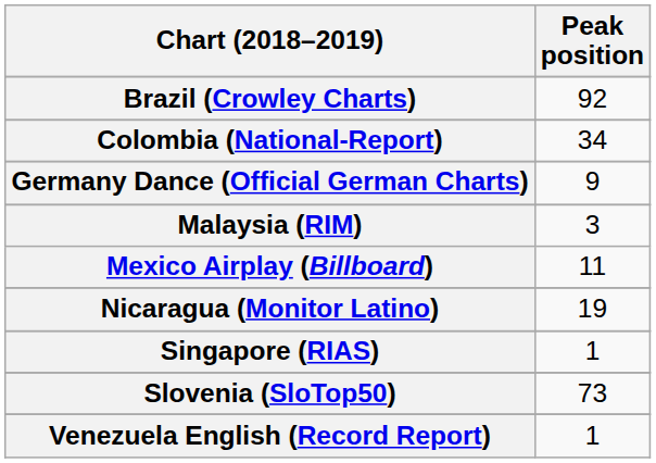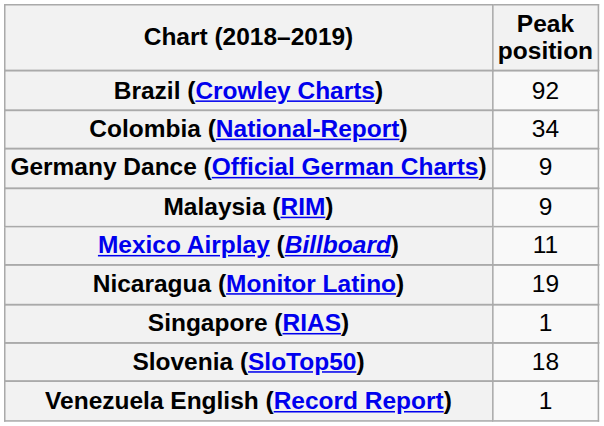 <table class="wikitable sortable plainrowheaders" style="text-align:center;">
 <tr>
 <th>Chart (2018–2019)</th>
 <th>Peak<br>position</th>
 </tr>
 <tr>
 </tr>
 <tr>
 </tr>
 <tr>
 </tr>
 <tr>
 </tr>
 <tr>
 </tr>
 <tr>
 </tr>
 <tr>
 <th scope="row">Brazil (<a href='#'>Crowley Charts</a>)</th>
 <td>92</td>
 </tr>
 <tr>
 </tr>
 <tr>
 </tr>
 <tr>
 </tr>
 <tr>
 </tr>
 <tr>
 <th scope="row">Colombia (<a href='#'>National-Report</a>)</th>
 <td>34</td>
 </tr>
 <tr>
 </tr>
 <tr>
 </tr>
 <tr>
 </tr>
 <tr>
 </tr>
 <tr>
 </tr>
 <tr>
 <th scope="row">Germany Dance (<a href='#'>Official German Charts</a>)</th>
 <td>9</td>
 </tr>
 <tr>
 </tr>
 <tr>
 </tr>
 <tr>
 </tr>
 <tr>
 </tr>
 <tr>
 </tr>
 <tr>
 <th scope="row">Malaysia (<a href='#'>RIM</a>)</th>
-<td>3</td>
+<td>9</td>
 </tr>
 <tr>
 <th scope="row"><a href='#'>Mexico Airplay</a> (<em><a href='#'>Billboard</a></em>)</th>
 <td>11</td>
 </tr>
 <tr>
 </tr>
 <tr>
 </tr>
 <tr>
 </tr>
 <tr>
 <th scope="row">Nicaragua (<a href='#'>Monitor Latino</a>)</th>
 <td>19</td>
 </tr>
 <tr>
 </tr>
 <tr>
 </tr>
 <tr>
 </tr>
 <tr>
 <th scope="row">Singapore (<a href='#'>RIAS</a>)</th>
 <td>1</td>
 </tr>
 <tr>
 </tr>
 <tr>
 </tr>
 <tr>
 <th scope="row">Slovenia (<a href='#'>SloTop50</a>)</th>
-<td>73</td>
+<td>18</td>
 </tr>
 <tr>
 </tr>
 <tr>
 </tr>
 <tr>
 </tr>
 <tr>
 </tr>
 <tr>
 </tr>
 <tr>
 </tr>
 <tr>
 </tr>
 <tr>
 </tr>
 <tr>
 </tr>
 <tr>
 </tr>
 <tr>
 </tr>
 <tr>
 </tr>
 <tr>
 <th scope="row">Venezuela English (<a href='#'>Record Report</a>)</th>
 <td>1</td>
 </tr>
 </table>
